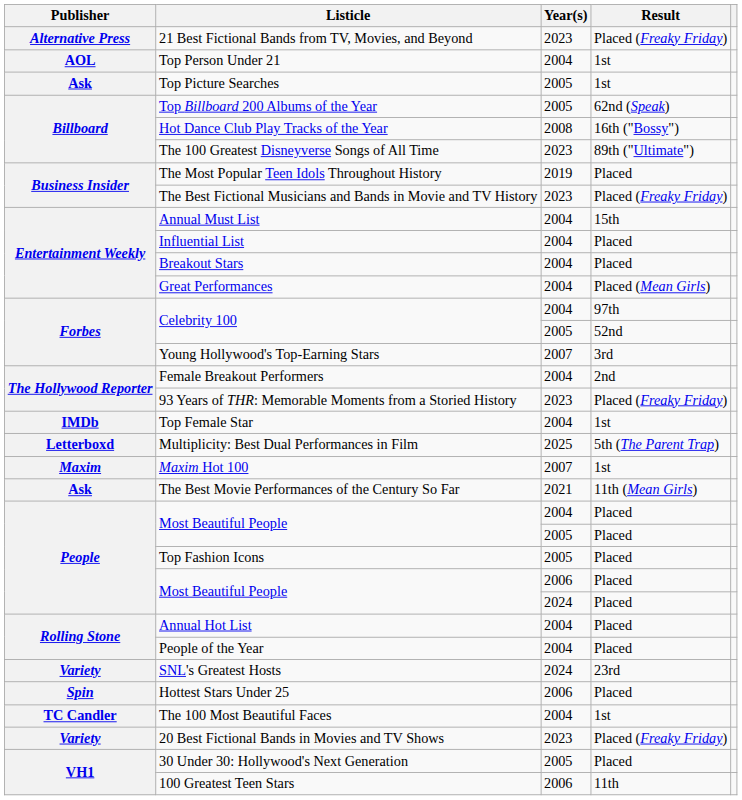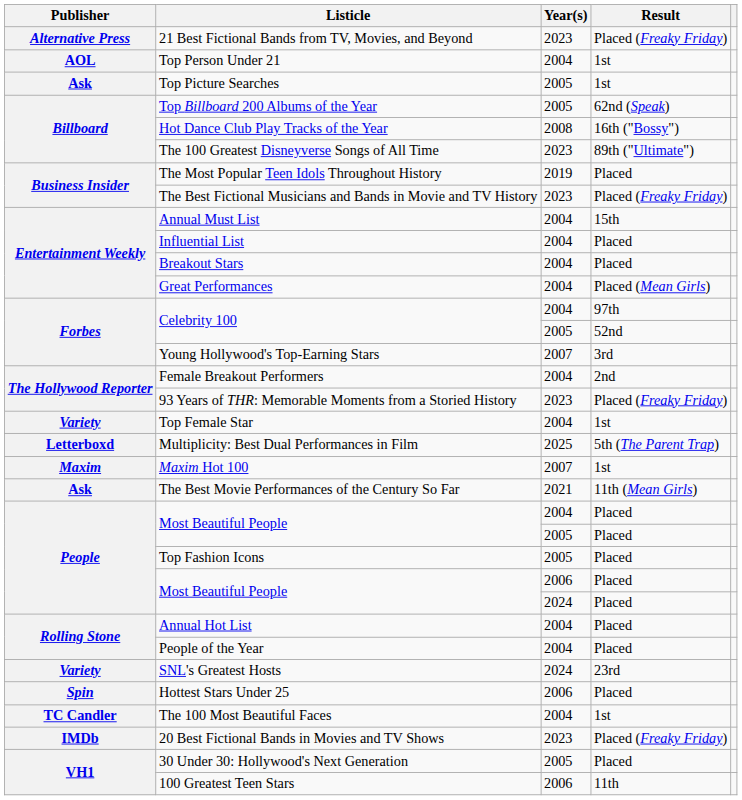 <table class="wikitable plainrowheaders sortable" style="margin-right: 0;">
 <tr>
 <th scope="col">Publisher</th>
 <th scope="col">Listicle</th>
 <th scope="col">Year(s)</th>
 <th scope="col">Result</th>
 <th scope="col" class="unsortable"></th>
 </tr>
 <tr>
 <th scope="row"><em><a href='#'>Alternative Press</a></em></th>
 <td>21 Best Fictional Bands from TV, Movies, and Beyond</td>
 <td>2023</td>
 <td>Placed (<em><a href='#'>Freaky Friday</a></em>)</td>
 <td style="text-align:center;"></td>
 </tr>
 <tr>
 <th scope="row"><a href='#'>AOL</a></th>
 <td>Top Person Under 21</td>
 <td>2004</td>
 <td>1st</td>
 <td style="text-align:center;"></td>
 </tr>
 <tr>
 <th scope="row"><a href='#'>Ask</a></th>
 <td>Top Picture Searches</td>
 <td>2005</td>
 <td>1st</td>
 <td style="text-align:center;"></td>
 </tr>
 <tr>
 <th rowspan="3" scope="row"><em><a href='#'>Billboard</a></em></th>
 <td><a href='#'>Top <em>Billboard</em> 200 Albums of the Year</a></td>
 <td>2005</td>
 <td>62nd (<em><a href='#'>Speak</a></em>)</td>
 <td style="text-align:center;"></td>
 </tr>
 <tr>
 <td><a href='#'>Hot Dance Club Play Tracks of the Year</a></td>
 <td>2008</td>
 <td>16th ("<a href='#'>Bossy</a>")</td>
 <td style="text-align:center;"></td>
 </tr>
 <tr>
 <td>The 100 Greatest <a href='#'>Disneyverse</a> Songs of All Time</td>
 <td>2023</td>
 <td>89th ("<a href='#'>Ultimate</a>")</td>
 <td style="text-align:center;"></td>
 </tr>
 <tr>
 <th rowspan="2" scope="row"><em><a href='#'>Business Insider</a></em></th>
 <td>The Most Popular <a href='#'>Teen Idols</a> Throughout History</td>
 <td>2019</td>
 <td>Placed</td>
 <td style="text-align:center;"></td>
 </tr>
 <tr>
 <td>The Best Fictional Musicians and Bands in Movie and TV History</td>
 <td>2023</td>
 <td>Placed (<em><a href='#'>Freaky Friday</a></em>)</td>
 <td style="text-align:center;"></td>
 </tr>
 <tr>
 <th rowspan="4" scope="row"><em><a href='#'>Entertainment Weekly</a></em></th>
 <td><a href='#'>Annual Must List</a></td>
 <td>2004</td>
 <td>15th</td>
 <td style="text-align:center;"></td>
 </tr>
 <tr>
 <td><a href='#'>Influential List</a></td>
 <td>2004</td>
 <td>Placed</td>
 <td style="text-align:center;"></td>
 </tr>
 <tr>
 <td><a href='#'>Breakout Stars</a></td>
 <td>2004</td>
 <td>Placed</td>
 <td style="text-align:center;"></td>
 </tr>
 <tr>
 <td><a href='#'>Great Performances</a></td>
 <td>2004</td>
 <td>Placed (<em><a href='#'>Mean Girls</a></em>)</td>
 <td style="text-align:center;"></td>
 </tr>
 <tr>
 <th rowspan="3" scope="row"><em><a href='#'>Forbes</a></em></th>
 <td rowspan="2"><a href='#'>Celebrity 100</a></td>
 <td>2004</td>
 <td>97th</td>
 <td style="text-align:center;"></td>
 </tr>
 <tr>
 <td>2005</td>
 <td>52nd</td>
 <td style="text-align:center;"></td>
 </tr>
 <tr>
 <td>Young Hollywood's Top-Earning Stars</td>
 <td>2007</td>
 <td>3rd</td>
 <td style="text-align:center;"></td>
 </tr>
 <tr>
 <th rowspan="2" scope="row"><em><a href='#'>The Hollywood Reporter</a></em></th>
 <td>Female Breakout Performers</td>
 <td>2004</td>
 <td>2nd</td>
 <td style="text-align:center;"></td>
 </tr>
 <tr>
 <td>93 Years of <em>THR</em>: Memorable Moments from a Storied History</td>
 <td>2023</td>
 <td>Placed (<em><a href='#'>Freaky Friday</a></em>)</td>
 <td style="text-align:center;"></td>
 </tr>
 <tr>
-<th scope="row"><a href='#'>IMDb</a></th>
+<th scope="row"><em><a href='#'>Variety</a></em></th>
 <td>Top Female Star</td>
 <td>2004</td>
 <td>1st</td>
 <td style="text-align:center;"></td>
 </tr>
 <tr>
 <th scope="row"><a href='#'>Letterboxd</a></th>
 <td>Multiplicity: Best Dual Performances in Film</td>
 <td>2025</td>
 <td>5th (<em><a href='#'>The Parent Trap</a></em>)</td>
 <td style="text-align:center;"></td>
 </tr>
 <tr>
 <th scope="row"><em><a href='#'>Maxim</a></em></th>
 <td><a href='#'><em>Maxim</em> Hot 100</a></td>
 <td>2007</td>
 <td>1st</td>
 <td style="text-align:center;"></td>
 </tr>
 <tr>
 <th scope="row"><a href='#'>Ask</a></th>
 <td>The Best Movie Performances of the Century So Far</td>
 <td>2021</td>
 <td>11th (<em><a href='#'>Mean Girls</a></em>)</td>
 <td style="text-align:center;"></td>
 </tr>
 <tr>
 <th rowspan="5" scope="row"><em><a href='#'>People</a></em></th>
 <td rowspan="2"><a href='#'>Most Beautiful People</a></td>
 <td>2004</td>
 <td>Placed</td>
 <td style="text-align:center;"></td>
 </tr>
 <tr>
 <td>2005</td>
 <td>Placed</td>
 <td style="text-align:center;"></td>
 </tr>
 <tr>
 <td>Top Fashion Icons</td>
 <td>2005</td>
 <td>Placed</td>
 <td style="text-align:center;"></td>
 </tr>
 <tr>
 <td rowspan="2"><a href='#'>Most Beautiful People</a></td>
 <td>2006</td>
 <td>Placed</td>
 <td style="text-align:center;"></td>
 </tr>
 <tr>
 <td>2024</td>
 <td>Placed</td>
 <td style="text-align:center;"></td>
 </tr>
 <tr>
 <th rowspan="2" scope="row"><em><a href='#'>Rolling Stone</a></em></th>
 <td><a href='#'>Annual Hot List</a></td>
 <td>2004</td>
 <td>Placed</td>
 <td style="text-align:center;"></td>
 </tr>
 <tr>
 <td>People of the Year</td>
 <td>2004</td>
 <td>Placed</td>
 <td style="text-align:center;"></td>
 </tr>
 <tr>
 <th scope="row"><em><a href='#'>Variety</a></em></th>
 <td><a href='#'>SNL</a>'s Greatest Hosts</td>
 <td>2024</td>
 <td>23rd</td>
 <td style="text-align:center;"></td>
 </tr>
 <tr>
 <th scope="row"><em><a href='#'>Spin</a></em></th>
 <td>Hottest Stars Under 25</td>
 <td>2006</td>
 <td>Placed</td>
 <td style="text-align:center;"></td>
 </tr>
 <tr>
 <th scope="row"><a href='#'>TC Candler</a></th>
 <td>The 100 Most Beautiful Faces</td>
 <td>2004</td>
 <td>1st</td>
 <td style="text-align:center;"></td>
 </tr>
 <tr>
-<th scope="row"><em><a href='#'>Variety</a></em></th>
+<th scope="row"><a href='#'>IMDb</a></th>
 <td>20 Best Fictional Bands in Movies and TV Shows</td>
 <td>2023</td>
 <td>Placed (<em><a href='#'>Freaky Friday</a></em>)</td>
 <td style="text-align:center;"></td>
 </tr>
 <tr>
 <th rowspan="2" scope="row"><a href='#'>VH1</a></th>
 <td>30 Under 30: Hollywood's Next Generation</td>
 <td>2005</td>
 <td>Placed</td>
 <td style="text-align:center;"></td>
 </tr>
 <tr>
 <td>100 Greatest Teen Stars</td>
 <td>2006</td>
 <td>11th</td>
 <td style="text-align:center;"></td>
 </tr>
 </table>
